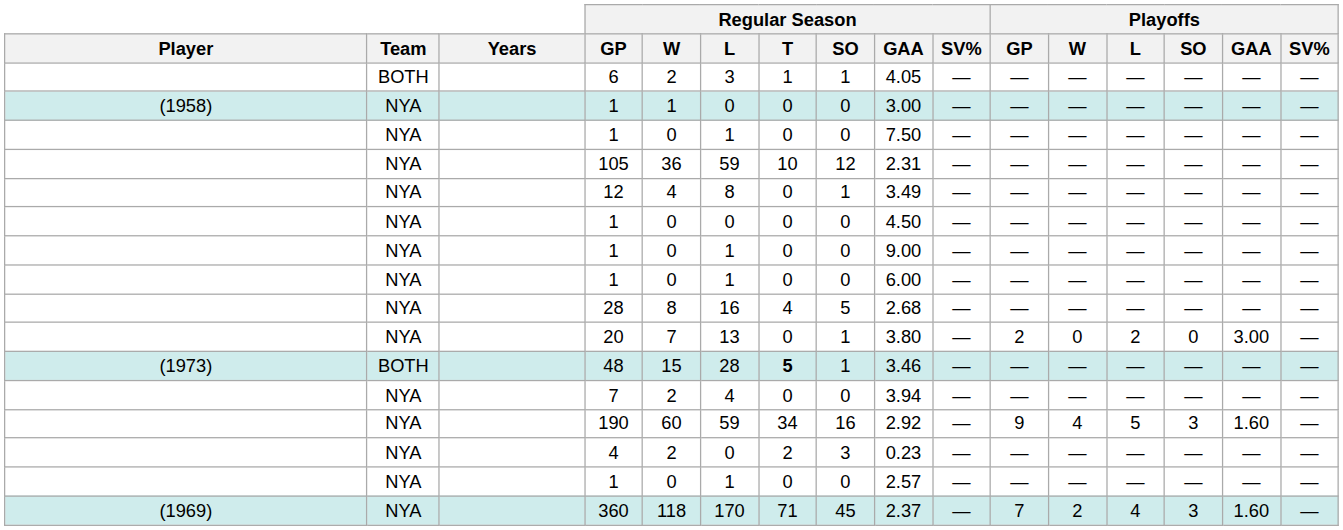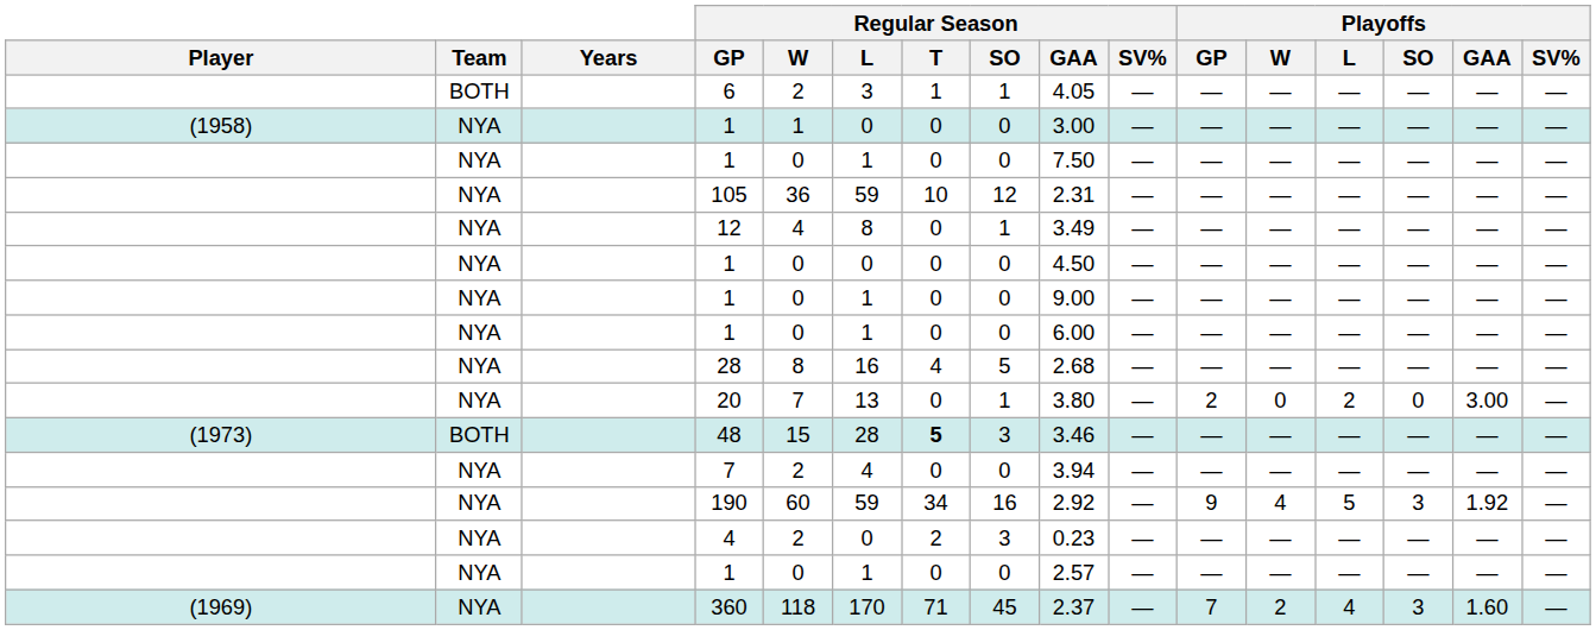 <table class="wikitable sortable" style="text-align:center; border:0; background:white; width:73em; font-size:90%;">
 <tr>
 <th colspan=3 style="border:0; background:white;"></th>
 <th colspan=7>Regular Season</th>
 <th colspan=6>Playoffs</th>
 </tr>
 <tr>
 <th style="width:25%;">Player</th>
 <th style="width:5%;">Team</th>
 <th style="width:10%;">Years</th>
 <th data-sort-type="number" style="width:4%;">GP</th>
 <th data-sort-type="number" style="width:4%;">W</th>
 <th data-sort-type="number" style="width:4%;">L</th>
 <th data-sort-type="number" style="width:4%;">T</th>
 <th data-sort-type="number" style="width:4%;">SO</th>
 <th data-sort-type="number" style="width:4%;">GAA</th>
 <th data-sort-type="number" style="width:4%;">SV%</th>
 <th data-sort-type="number" style="width:4%;">GP</th>
 <th data-sort-type="number" style="width:4%;">W</th>
 <th data-sort-type="number" style="width:4%;">L</th>
 <th data-sort-type="number" style="width:4%;">SO</th>
 <th data-sort-type="number" style="width:4%;">GAA</th>
 <th data-sort-type="number" style="width:4%;">SV%</th>
 </tr>
 <tr>
 <td></td>
 <td>BOTH</td>
 <td></td>
 <td>6</td>
 <td>2</td>
 <td>3</td>
 <td>1</td>
 <td>1</td>
 <td>4.05</td>
 <td>—</td>
 <td>—</td>
 <td>—</td>
 <td>—</td>
 <td>—</td>
 <td>—</td>
 <td>—</td>
 </tr>
 <tr style="background:#CFECEC;">
 <td> (1958)</td>
 <td>NYA</td>
 <td></td>
 <td>1</td>
 <td>1</td>
 <td>0</td>
 <td>0</td>
 <td>0</td>
 <td>3.00</td>
 <td>—</td>
 <td>—</td>
 <td>—</td>
 <td>—</td>
 <td>—</td>
 <td>—</td>
 <td>—</td>
 </tr>
 <tr>
 <td></td>
 <td>NYA</td>
 <td></td>
 <td>1</td>
 <td>0</td>
 <td>1</td>
 <td>0</td>
 <td>0</td>
 <td>7.50</td>
 <td>—</td>
 <td>—</td>
 <td>—</td>
 <td>—</td>
 <td>—</td>
 <td>—</td>
 <td>—</td>
 </tr>
 <tr>
 <td></td>
 <td>NYA</td>
 <td></td>
 <td>105</td>
 <td>36</td>
 <td>59</td>
 <td>10</td>
 <td>12</td>
 <td>2.31</td>
 <td>—</td>
 <td>—</td>
 <td>—</td>
 <td>—</td>
 <td>—</td>
 <td>—</td>
 <td>—</td>
 </tr>
 <tr>
 <td></td>
 <td>NYA</td>
 <td></td>
 <td>12</td>
 <td>4</td>
 <td>8</td>
 <td>0</td>
 <td>1</td>
 <td>3.49</td>
 <td>—</td>
 <td>—</td>
 <td>—</td>
 <td>—</td>
 <td>—</td>
 <td>—</td>
 <td>—</td>
 </tr>
 <tr>
 <td></td>
 <td>NYA</td>
 <td></td>
 <td>1</td>
 <td>0</td>
 <td>0</td>
 <td>0</td>
 <td>0</td>
 <td>4.50</td>
 <td>—</td>
 <td>—</td>
 <td>—</td>
 <td>—</td>
 <td>—</td>
 <td>—</td>
 <td>—</td>
 </tr>
 <tr>
 <td></td>
 <td>NYA</td>
 <td></td>
 <td>1</td>
 <td>0</td>
 <td>1</td>
 <td>0</td>
 <td>0</td>
 <td>9.00</td>
 <td>—</td>
 <td>—</td>
 <td>—</td>
 <td>—</td>
 <td>—</td>
 <td>—</td>
 <td>—</td>
 </tr>
 <tr>
 <td></td>
 <td>NYA</td>
 <td></td>
 <td>1</td>
 <td>0</td>
 <td>1</td>
 <td>0</td>
 <td>0</td>
 <td>6.00</td>
 <td>—</td>
 <td>—</td>
 <td>—</td>
 <td>—</td>
 <td>—</td>
 <td>—</td>
 <td>—</td>
 </tr>
 <tr>
 <td></td>
 <td>NYA</td>
 <td></td>
 <td>28</td>
 <td>8</td>
 <td>16</td>
 <td>4</td>
 <td>5</td>
 <td>2.68</td>
 <td>—</td>
 <td>—</td>
 <td>—</td>
 <td>—</td>
 <td>—</td>
 <td>—</td>
 <td>—</td>
 </tr>
 <tr>
 <td></td>
 <td>NYA</td>
 <td></td>
 <td>20</td>
 <td>7</td>
 <td>13</td>
 <td>0</td>
 <td>1</td>
 <td>3.80</td>
 <td>—</td>
 <td>2</td>
 <td>0</td>
 <td>2</td>
 <td>0</td>
 <td>3.00</td>
 <td>—</td>
 </tr>
 <tr style="background:#CFECEC;">
 <td> (1973)</td>
 <td>BOTH</td>
 <td></td>
 <td>48</td>
 <td>15</td>
 <td>28</td>
 <td><strong>5</strong></td>
-<td>1</td>
+<td>3</td>
 <td>3.46</td>
 <td>—</td>
 <td>—</td>
 <td>—</td>
 <td>—</td>
 <td>—</td>
 <td>—</td>
 <td>—</td>
 </tr>
 <tr>
 <td></td>
 <td>NYA</td>
 <td></td>
 <td>7</td>
 <td>2</td>
 <td>4</td>
 <td>0</td>
 <td>0</td>
 <td>3.94</td>
 <td>—</td>
 <td>—</td>
 <td>—</td>
 <td>—</td>
 <td>—</td>
 <td>—</td>
 <td>—</td>
 </tr>
 <tr>
 <td></td>
 <td>NYA</td>
 <td></td>
 <td>190</td>
 <td>60</td>
 <td>59</td>
 <td>34</td>
 <td>16</td>
 <td>2.92</td>
 <td>—</td>
 <td>9</td>
 <td>4</td>
 <td>5</td>
 <td>3</td>
-<td>1.60</td>
+<td>1.92</td>
 <td>—</td>
 </tr>
 <tr>
 <td></td>
 <td>NYA</td>
 <td></td>
 <td>4</td>
 <td>2</td>
 <td>0</td>
 <td>2</td>
 <td>3</td>
 <td>0.23</td>
 <td>—</td>
 <td>—</td>
 <td>—</td>
 <td>—</td>
 <td>—</td>
 <td>—</td>
 <td>—</td>
 </tr>
 <tr>
 <td></td>
 <td>NYA</td>
 <td></td>
 <td>1</td>
 <td>0</td>
 <td>1</td>
 <td>0</td>
 <td>0</td>
 <td>2.57</td>
 <td>—</td>
 <td>—</td>
 <td>—</td>
 <td>—</td>
 <td>—</td>
 <td>—</td>
 <td>—</td>
 </tr>
 <tr style="background:#CFECEC;">
 <td> (1969)</td>
 <td>NYA</td>
 <td></td>
 <td>360</td>
 <td>118</td>
 <td>170</td>
 <td>71</td>
 <td>45</td>
 <td>2.37</td>
 <td>—</td>
 <td>7</td>
 <td>2</td>
 <td>4</td>
 <td>3</td>
 <td>1.60</td>
 <td>—</td>
 </tr>
 </table>
